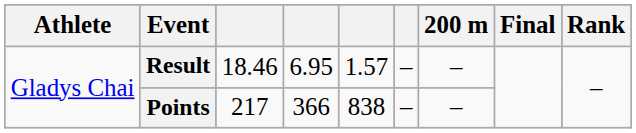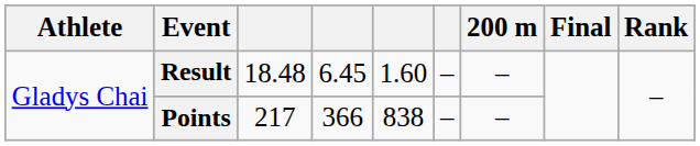 <table class="wikitable" style="font-size:90%;">
 <tr>
 <th>Athlete</th>
 <th>Event</th>
 <th></th>
 <th></th>
 <th></th>
 <th></th>
 <th>200 m</th>
 <th>Final</th>
 <th>Rank</th>
 </tr>
 <tr align=center>
 <td align=left rowspan=2><a href='#'>Gladys Chai</a></td>
 <th style="font-size:95%">Result</th>
-<td>18.46</td>
-<td>6.95</td>
-<td>1.57</td>
+<td>18.48</td>
+<td>6.45</td>
+<td>1.60</td>
 <td>–</td>
 <td>–</td>
 <td rowspan=2></td>
 <td rowspan=2>–</td>
 </tr>
 <tr align=center>
 <th style="font-size:95%">Points</th>
 <td>217</td>
 <td>366</td>
 <td>838</td>
 <td>–</td>
 <td>–</td>
 </tr>
 </table>
